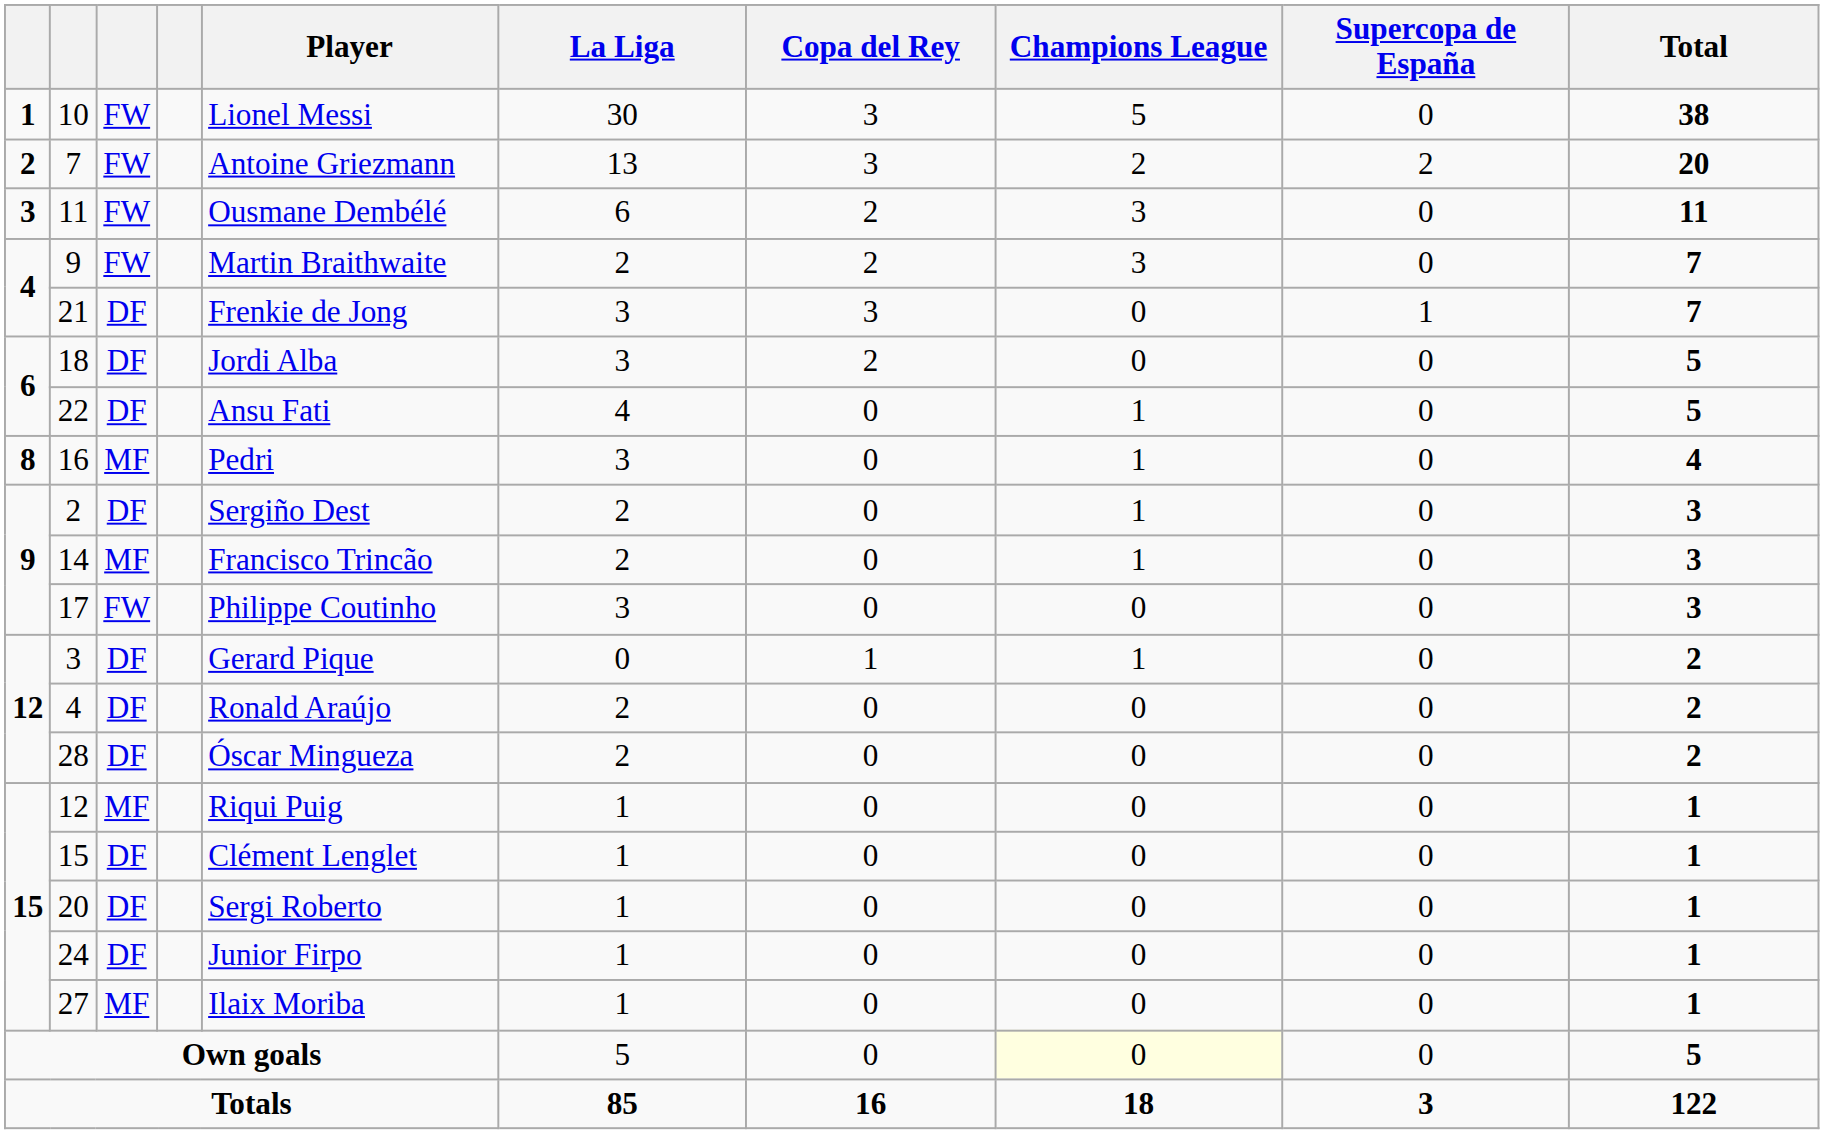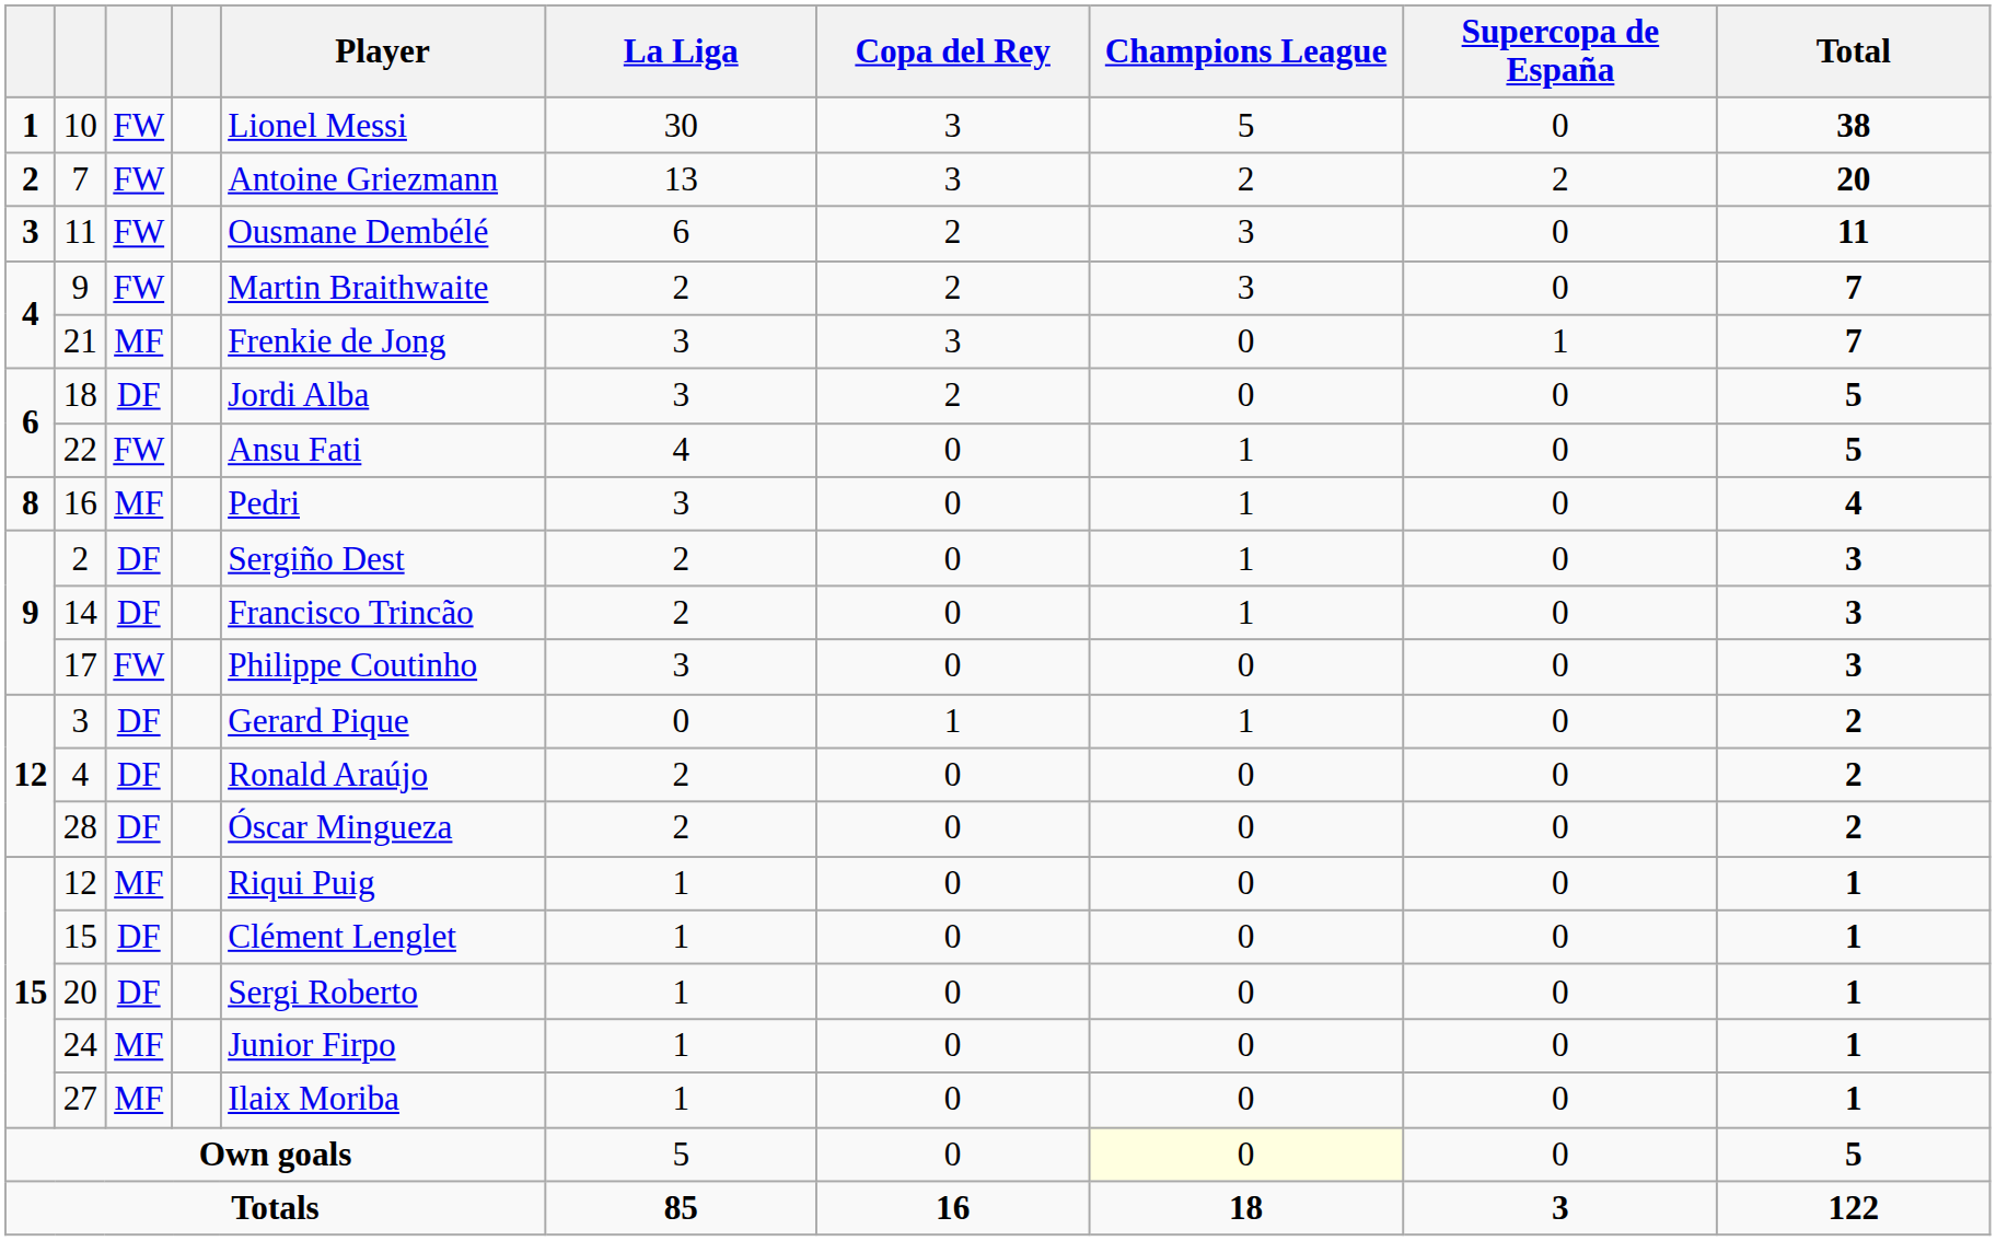 <table class="wikitable" style="text-align:center">
 <tr>
 <th width=15></th>
 <th width=15></th>
 <th width=15></th>
 <th width=15></th>
 <th width=145>Player</th>
 <th width=120><a href='#'>La Liga</a></th>
 <th width=120><a href='#'>Copa del Rey</a></th>
 <th width=140><a href='#'>Champions League</a></th>
 <th width=140><a href='#'>Supercopa de España</a></th>
 <th width=120>Total</th>
 </tr>
 <tr>
 <td><strong>1</strong></td>
 <td>10</td>
 <td><a href='#'>FW</a></td>
 <td></td>
 <td align=left><a href='#'>Lionel Messi</a></td>
 <td>30</td>
 <td>3</td>
 <td>5</td>
 <td>0</td>
 <td><strong>38</strong></td>
 </tr>
 <tr>
 <td><strong>2</strong></td>
 <td>7</td>
 <td><a href='#'>FW</a></td>
 <td></td>
 <td align=left><a href='#'>Antoine Griezmann</a></td>
 <td>13</td>
 <td>3</td>
 <td>2</td>
 <td>2</td>
 <td><strong>20</strong></td>
 </tr>
 <tr>
 <td><strong>3</strong></td>
 <td>11</td>
 <td><a href='#'>FW</a></td>
 <td></td>
 <td align=left><a href='#'>Ousmane Dembélé</a></td>
 <td>6</td>
 <td>2</td>
 <td>3</td>
 <td>0</td>
 <td><strong>11</strong></td>
 </tr>
 <tr>
 <td rowspan=2><strong>4</strong></td>
 <td>9</td>
 <td><a href='#'>FW</a></td>
 <td></td>
 <td align=left><a href='#'>Martin Braithwaite</a></td>
 <td>2</td>
 <td>2</td>
 <td>3</td>
 <td>0</td>
 <td><strong>7</strong></td>
 </tr>
 <tr>
 <td>21</td>
-<td><a href='#'>DF</a></td>
+<td><a href='#'>MF</a></td>
 <td></td>
 <td align=left><a href='#'>Frenkie de Jong</a></td>
 <td>3</td>
 <td>3</td>
 <td>0</td>
 <td>1</td>
 <td><strong>7</strong></td>
 </tr>
 <tr>
 <td rowspan=2><strong>6</strong></td>
 <td>18</td>
 <td><a href='#'>DF</a></td>
 <td></td>
 <td align=left><a href='#'>Jordi Alba</a></td>
 <td>3</td>
 <td>2</td>
 <td>0</td>
 <td>0</td>
 <td><strong>5</strong></td>
 </tr>
 <tr>
 <td>22</td>
-<td><a href='#'>DF</a></td>
+<td><a href='#'>FW</a></td>
 <td></td>
 <td align=left><a href='#'>Ansu Fati</a></td>
 <td>4</td>
 <td>0</td>
 <td>1</td>
 <td>0</td>
 <td><strong>5</strong></td>
 </tr>
 <tr>
 <td><strong>8</strong></td>
 <td>16</td>
 <td><a href='#'>MF</a></td>
 <td></td>
 <td align=left><a href='#'>Pedri</a></td>
 <td>3</td>
 <td>0</td>
 <td>1</td>
 <td>0</td>
 <td><strong>4</strong></td>
 </tr>
 <tr>
 <td rowspan=3><strong>9</strong></td>
 <td>2</td>
 <td><a href='#'>DF</a></td>
 <td></td>
 <td align=left><a href='#'>Sergiño Dest</a></td>
 <td>2</td>
 <td>0</td>
 <td>1</td>
 <td>0</td>
 <td><strong>3</strong></td>
 </tr>
 <tr>
 <td>14</td>
-<td><a href='#'>MF</a></td>
+<td><a href='#'>DF</a></td>
 <td></td>
 <td align=left><a href='#'>Francisco Trincão</a></td>
 <td>2</td>
 <td>0</td>
 <td>1</td>
 <td>0</td>
 <td><strong>3</strong></td>
 </tr>
 <tr>
 <td>17</td>
 <td><a href='#'>FW</a></td>
 <td></td>
 <td align=left><a href='#'>Philippe Coutinho</a></td>
 <td>3</td>
 <td>0</td>
 <td>0</td>
 <td>0</td>
 <td><strong>3</strong></td>
 </tr>
 <tr>
 <td rowspan=3><strong>12</strong></td>
 <td>3</td>
 <td><a href='#'>DF</a></td>
 <td></td>
 <td align=left><a href='#'>Gerard Pique</a></td>
 <td>0</td>
 <td>1</td>
 <td>1</td>
 <td>0</td>
 <td><strong>2</strong></td>
 </tr>
 <tr>
 <td>4</td>
 <td><a href='#'>DF</a></td>
 <td></td>
 <td align=left><a href='#'>Ronald Araújo</a></td>
 <td>2</td>
 <td>0</td>
 <td>0</td>
 <td>0</td>
 <td><strong>2</strong></td>
 </tr>
 <tr>
 <td>28</td>
 <td><a href='#'>DF</a></td>
 <td></td>
 <td align=left><a href='#'>Óscar Mingueza</a></td>
 <td>2</td>
 <td>0</td>
 <td>0</td>
 <td>0</td>
 <td><strong>2</strong></td>
 </tr>
 <tr>
 <td rowspan=5><strong>15</strong></td>
 <td>12</td>
 <td><a href='#'>MF</a></td>
 <td></td>
 <td align=left><a href='#'>Riqui Puig</a></td>
 <td>1</td>
 <td>0</td>
 <td>0</td>
 <td>0</td>
 <td><strong>1</strong></td>
 </tr>
 <tr>
 <td>15</td>
 <td><a href='#'>DF</a></td>
 <td></td>
 <td align=left><a href='#'>Clément Lenglet</a></td>
 <td>1</td>
 <td>0</td>
 <td>0</td>
 <td>0</td>
 <td><strong>1</strong></td>
 </tr>
 <tr>
 <td>20</td>
 <td><a href='#'>DF</a></td>
 <td></td>
 <td align=left><a href='#'>Sergi Roberto</a></td>
 <td>1</td>
 <td>0</td>
 <td>0</td>
 <td>0</td>
 <td><strong>1</strong></td>
 </tr>
 <tr>
 <td>24</td>
-<td><a href='#'>DF</a></td>
+<td><a href='#'>MF</a></td>
 <td></td>
 <td align=left><a href='#'>Junior Firpo</a></td>
 <td>1</td>
 <td>0</td>
 <td>0</td>
 <td>0</td>
 <td><strong>1</strong></td>
 </tr>
 <tr>
 <td>27</td>
 <td><a href='#'>MF</a></td>
 <td></td>
 <td align=left><a href='#'>Ilaix Moriba</a></td>
 <td>1</td>
 <td>0</td>
 <td>0</td>
 <td>0</td>
 <td><strong>1</strong></td>
 </tr>
 <tr>
 <td colspan=5><strong>Own goals</strong></td>
 <td>5</td>
 <td>0</td>
 <td style="background: lightyellow;">0</td>
 <td>0</td>
 <td><strong>5</strong></td>
 </tr>
 <tr>
 <td colspan=5><strong>Totals</strong></td>
 <td><strong>85</strong></td>
 <td><strong>16</strong></td>
 <td><strong>18</strong></td>
 <td><strong>3</strong></td>
 <td><strong>122</strong></td>
 </tr>
 </table>
